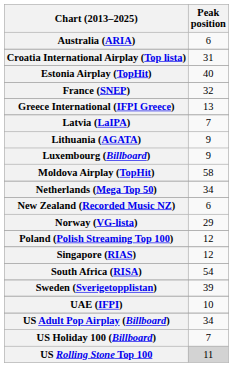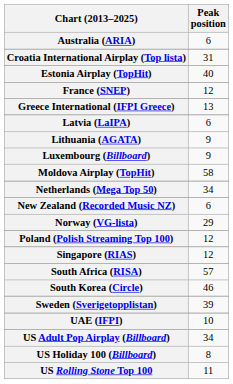 <table class="wikitable sortable plainrowheaders" style="text-align:center">
 <tr>
 <th scope="col">Chart (2013–2025)</th>
 <th scope="col">Peak<br>position</th>
 </tr>
 <tr>
 <th scope="row">Australia (<a href='#'>ARIA</a>)</th>
 <td>6</td>
 </tr>
 <tr>
 </tr>
 <tr>
 </tr>
 <tr>
 </tr>
 <tr>
 </tr>
 <tr>
 </tr>
 <tr>
 </tr>
 <tr>
 <th scope="row">Croatia International Airplay (<a href='#'>Top lista</a>)</th>
 <td>31</td>
 </tr>
 <tr>
 </tr>
 <tr>
 </tr>
 <tr>
 <th scope="row">Estonia Airplay (<a href='#'>TopHit</a>)</th>
 <td>40</td>
 </tr>
 <tr>
 </tr>
 <tr>
 <th scope="row">France (<a href='#'>SNEP</a>)</th>
-<td>32</td>
+<td>12</td>
 </tr>
 <tr>
 </tr>
 <tr>
 </tr>
 <tr>
 <th scope="row">Greece International (<a href='#'>IFPI Greece</a>)</th>
 <td>13</td>
 </tr>
 <tr>
 </tr>
 <tr>
 </tr>
 <tr>
 </tr>
 <tr>
 </tr>
 <tr>
 </tr>
 <tr>
 </tr>
 <tr>
 <th scope="row">Latvia (<a href='#'>LaIPA</a>)</th>
-<td>7</td>
+<td>6</td>
 </tr>
 <tr>
 <th scope="row">Lithuania (<a href='#'>AGATA</a>)</th>
 <td>9</td>
 </tr>
 <tr>
 <th scope="row">Luxembourg (<em><a href='#'>Billboard</a></em>)</th>
 <td>9</td>
 </tr>
 <tr>
 <th scope="row">Moldova Airplay (<a href='#'>TopHit</a>)</th>
 <td>58</td>
 </tr>
 <tr>
 </tr>
 <tr>
 <th scope="row">Netherlands (<a href='#'>Mega Top 50</a>)</th>
 <td>34</td>
 </tr>
 <tr>
 </tr>
 <tr>
 <th scope="row">New Zealand (<a href='#'>Recorded Music NZ</a>)</th>
 <td>6</td>
 </tr>
 <tr>
 <th scope="row">Norway (<a href='#'>VG-lista</a>)</th>
 <td>29</td>
 </tr>
 <tr>
 </tr>
 <tr>
 </tr>
 <tr>
 <th scope="row">Poland (<a href='#'>Polish Streaming Top 100</a>)</th>
 <td>12</td>
 </tr>
 <tr>
 </tr>
 <tr>
 </tr>
 <tr>
 <th scope="row">Singapore (<a href='#'>RIAS</a>)</th>
 <td>12</td>
 </tr>
 <tr>
 </tr>
 <tr>
 <th scope="row">South Africa (<a href='#'>RISA</a>)</th>
-<td>54</td>
+<td>57</td>
+</tr>
+<tr>
+<th scope="row">South Korea (<a href='#'>Circle</a>)</th>
+<td>46</td>
 </tr>
 <tr>
 </tr>
 <tr>
 <th scope="row">Sweden (<a href='#'>Sverigetopplistan</a>)</th>
 <td>39</td>
 </tr>
 <tr>
 </tr>
 <tr>
 <th scope="row">UAE (<a href='#'>IFPI</a>)</th>
 <td>10</td>
 </tr>
 <tr>
 </tr>
 <tr>
 </tr>
 <tr>
 </tr>
 <tr>
 <th scope="row">US <a href='#'>Adult Pop Airplay</a> (<em><a href='#'>Billboard</a></em>)</th>
 <td>34</td>
 </tr>
 <tr>
 <th scope="row">US Holiday 100 (<em><a href='#'>Billboard</a></em>)</th>
-<td>7</td>
+<td>8</td>
 </tr>
 <tr>
 <th scope="row">US <a href='#'><em>Rolling Stone</em> Top 100</a></th>
-<td style="background: lightgrey;">11</td>
+<td>11</td>
 </tr>
 </table>
